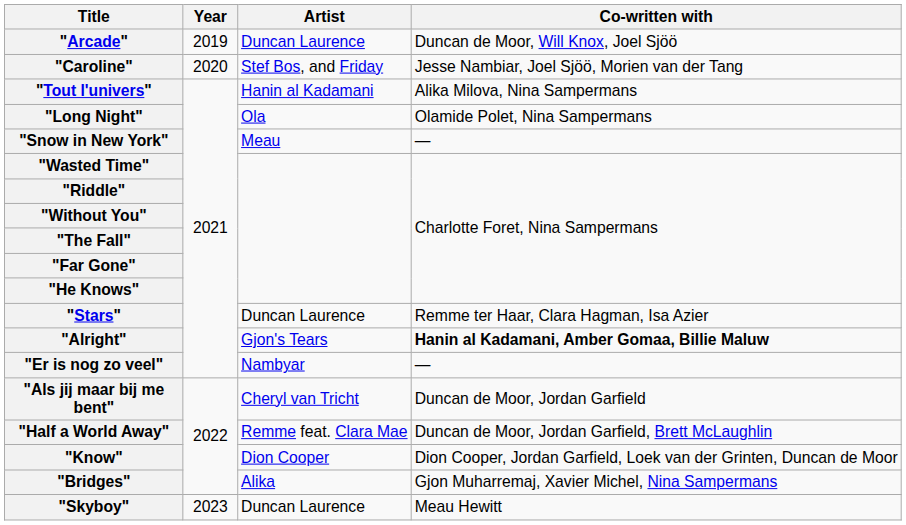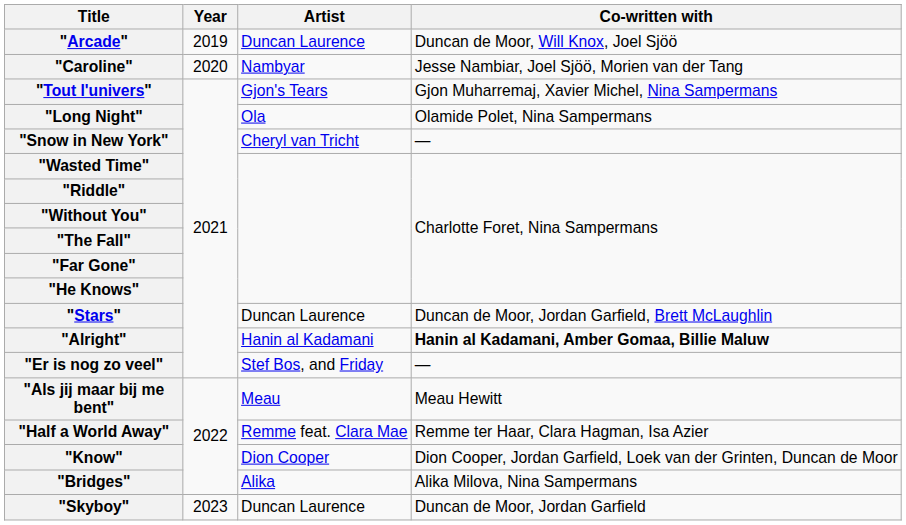 <table class="wikitable plainrowheaders">
 <tr>
 <th width="175px">Title</th>
 <th style="width:3em;">Year</th>
 <th>Artist</th>
 <th>Co-written with</th>
 </tr>
 <tr>
 <th scope="row">"<a href='#'>Arcade</a>"</th>
 <td style="text-align:center">2019</td>
 <td><a href='#'>Duncan Laurence</a></td>
 <td>Duncan de Moor, <a href='#'>Will Knox</a>, Joel Sjöö</td>
 </tr>
 <tr>
 <th scope="row">"Caroline"</th>
 <td style="text-align:center">2020</td>
-<td><a href='#'>Stef Bos</a>,  and <a href='#'>Friday</a></td>
+<td><a href='#'>Nambyar</a></td>
 <td>Jesse Nambiar, Joel Sjöö, Morien van der Tang</td>
 </tr>
 <tr>
 <th scope="row">"<a href='#'>Tout l'univers</a>"</th>
 <td rowspan="12" style="text-align:center">2021</td>
-<td><a href='#'>Hanin al Kadamani</a></td>
-<td>Alika Milova, Nina Sampermans</td>
+<td><a href='#'>Gjon's Tears</a></td>
+<td>Gjon Muharremaj, Xavier Michel, <a href='#'>Nina Sampermans</a></td>
 </tr>
 <tr>
 <th scope="row">"Long Night"</th>
 <td><a href='#'>Ola</a></td>
 <td>Olamide Polet, Nina Sampermans</td>
 </tr>
 <tr>
 <th scope="row">"Snow in New York"</th>
-<td><a href='#'>Meau</a></td>
+<td><a href='#'>Cheryl van Tricht</a></td>
 <td>—</td>
 </tr>
 <tr>
 <th scope="row">"Wasted Time"</th>
 <td rowspan="6"></td>
 <td rowspan="6">Charlotte Foret, Nina Sampermans</td>
 </tr>
 <tr>
 <th scope="row">"Riddle"</th>
 </tr>
 <tr>
 <th scope="row">"Without You"</th>
 </tr>
 <tr>
 <th scope="row">"The Fall"</th>
 </tr>
 <tr>
 <th scope="row">"Far Gone"</th>
 </tr>
 <tr>
 <th scope="row">"He Knows"</th>
 </tr>
 <tr>
 <th scope="row">"<a href='#'>Stars</a>"</th>
 <td>Duncan Laurence</td>
-<td>Remme ter Haar, Clara Hagman, Isa Azier</td>
+<td>Duncan de Moor, Jordan Garfield, <a href='#'>Brett McLaughlin</a></td>
 </tr>
 <tr>
 <th scope="row">"Alright"</th>
-<td><a href='#'>Gjon's Tears</a></td>
+<td><a href='#'>Hanin al Kadamani</a></td>
 <td><strong>Hanin al Kadamani, Amber Gomaa, Billie Maluw</strong></td>
 </tr>
 <tr>
 <th scope="row">"Er is nog zo veel"</th>
-<td><a href='#'>Nambyar</a></td>
+<td><a href='#'>Stef Bos</a>,  and <a href='#'>Friday</a></td>
 <td>—</td>
 </tr>
 <tr>
 <th scope="row">"Als jij maar bij me bent"</th>
 <td rowspan="4" style="text-align:center">2022</td>
-<td><a href='#'>Cheryl van Tricht</a></td>
-<td>Duncan de Moor, Jordan Garfield</td>
+<td><a href='#'>Meau</a></td>
+<td>Meau Hewitt</td>
 </tr>
 <tr>
 <th scope="row">"Half a World Away"</th>
 <td><a href='#'>Remme</a> feat. <a href='#'>Clara Mae</a></td>
-<td>Duncan de Moor, Jordan Garfield, <a href='#'>Brett McLaughlin</a></td>
+<td>Remme ter Haar, Clara Hagman, Isa Azier</td>
 </tr>
 <tr>
 <th scope="row">"Know"</th>
 <td><a href='#'>Dion Cooper</a></td>
 <td>Dion Cooper, Jordan Garfield, Loek van der Grinten, Duncan de Moor</td>
 </tr>
 <tr>
 <th scope="row">"Bridges"</th>
 <td><a href='#'>Alika</a></td>
-<td>Gjon Muharremaj, Xavier Michel, <a href='#'>Nina Sampermans</a></td>
+<td>Alika Milova, Nina Sampermans</td>
 </tr>
 <tr>
 <th scope="row">"Skyboy"</th>
 <td style="text-align:center">2023</td>
 <td>Duncan Laurence</td>
-<td>Meau Hewitt</td>
+<td>Duncan de Moor, Jordan Garfield</td>
 </tr>
 </table>
